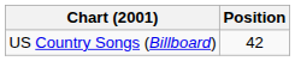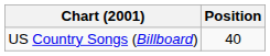 <table class="wikitable sortable">
 <tr>
 <th scope="col">Chart (2001)</th>
 <th scope="col">Position</th>
 </tr>
 <tr>
 <td>US <a href='#'>Country Songs</a> (<em><a href='#'>Billboard</a></em>)</td>
-<td align="center">42</td>
+<td align="center">40</td>
 </tr>
 </table>
